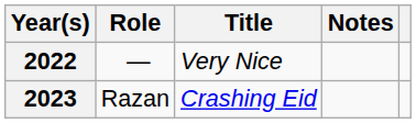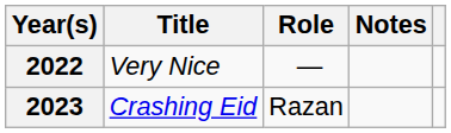 <table class="wikitable plainrowheaders sortable"  style=font-size:100%>
 <tr>
 <th scope="col">Year(s)</th>
+<th scope="col">Title</th>
 <th scope="col" class="unsortable">Role</th>
-<th scope="col">Title</th>
 <th scope="col" class="unsortable">Notes</th>
 <th scope="col" class="unsortable"></th>
 </tr>
 <tr>
 <th scope="row">2022</th>
+<td><em>Very Nice</em></td>
 <td align="center"> —</td>
-<td><em>Very Nice</em></td>
 <td></td>
 <td style="text-align:center;"></td>
 </tr>
 <tr>
 <th scope="row">2023</th>
+<td><em><a href='#'>Crashing Eid</a></em></td>
 <td>Razan</td>
-<td><em><a href='#'>Crashing Eid</a></em></td>
 <td></td>
 <td style="text-align:center;"></td>
 </tr>
 </table>
